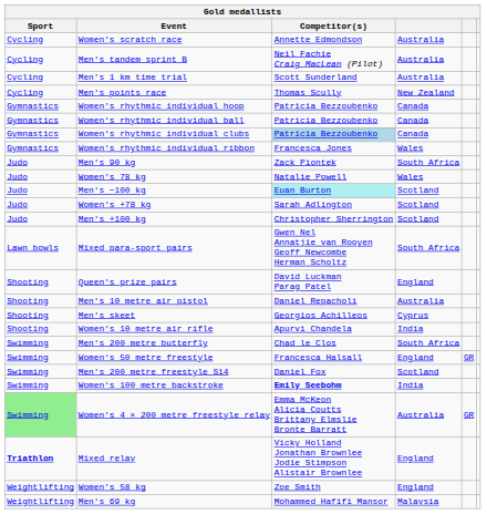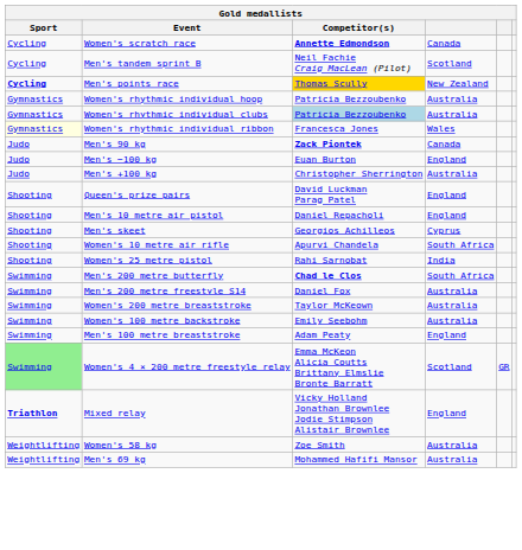 <table class="wikitable">
 <tr>
 <th colspan="6">Gold medallists</th>
 </tr>
 <tr>
 <th>Sport</th>
 <th>Event</th>
 <th>Competitor(s)</th>
 <th></th>
 <th></th>
 <th></th>
 </tr>
 <tr>
 <td><a href='#'>Cycling</a></td>
 <td><a href='#'>Women's scratch race</a></td>
-<td><a href='#'>Annette Edmondson</a></td>
-<td> <a href='#'>Australia</a></td>
+<td><strong><a href='#'>Annette Edmondson</a></strong></td>
+<td> <a href='#'>Canada</a></td>
 <td></td>
 <td></td>
 </tr>
 <tr>
 <td><a href='#'>Cycling</a></td>
 <td><a href='#'>Men's tandem sprint B</a></td>
 <td><a href='#'>Neil Fachie</a><br><em><a href='#'>Craig MacLean</a> (Pilot)</em></td>
-<td> <a href='#'>Australia</a></td>
+<td> <a href='#'>Scotland</a></td>
 <td></td>
 <td></td>
 </tr>
 <tr>
-<td><a href='#'>Cycling</a></td>
-<td><a href='#'>Men's 1 km time trial</a></td>
-<td><a href='#'>Scott Sunderland</a></td>
-<td> <a href='#'>Australia</a></td>
-<td></td>
-<td></td>
-</tr>
-<tr>
-<td><a href='#'>Cycling</a></td>
+<td><strong><a href='#'>Cycling</a></strong></td>
 <td><a href='#'>Men's points race</a></td>
-<td><a href='#'>Thomas Scully</a></td>
+<td style="background: gold;"><a href='#'>Thomas Scully</a></td>
 <td> <a href='#'>New Zealand</a></td>
 <td></td>
 <td></td>
 </tr>
 <tr>
 <td><a href='#'>Gymnastics</a></td>
 <td><a href='#'>Women's rhythmic individual hoop</a></td>
 <td><a href='#'>Patricia Bezzoubenko</a></td>
-<td> <a href='#'>Canada</a></td>
-<td></td>
-<td></td>
-</tr>
-<tr>
-<td><a href='#'>Gymnastics</a></td>
-<td><a href='#'>Women's rhythmic individual ball</a></td>
-<td><a href='#'>Patricia Bezzoubenko</a></td>
-<td> <a href='#'>Canada</a></td>
+<td> <a href='#'>Australia</a></td>
 <td></td>
 <td></td>
 </tr>
 <tr>
 <td><a href='#'>Gymnastics</a></td>
 <td><a href='#'>Women's rhythmic individual clubs</a></td>
 <td style="background: lightblue;"><a href='#'>Patricia Bezzoubenko</a></td>
-<td> <a href='#'>Canada</a></td>
+<td> <a href='#'>Australia</a></td>
 <td></td>
 <td></td>
 </tr>
 <tr>
-<td><a href='#'>Gymnastics</a></td>
+<td style="background: lightyellow;"><a href='#'>Gymnastics</a></td>
 <td><a href='#'>Women's rhythmic individual ribbon</a></td>
 <td><a href='#'>Francesca Jones</a></td>
 <td> <a href='#'>Wales</a></td>
 <td></td>
 <td></td>
 </tr>
 <tr>
 <td><a href='#'>Judo</a></td>
 <td><a href='#'>Men's 90 kg</a></td>
-<td><a href='#'>Zack Piontek</a></td>
-<td> <a href='#'>South Africa</a></td>
-<td></td>
-<td></td>
-</tr>
-<tr>
-<td><a href='#'>Judo</a></td>
-<td><a href='#'>Women's 78 kg</a></td>
-<td><a href='#'>Natalie Powell</a></td>
-<td> <a href='#'>Wales</a></td>
+<td><strong><a href='#'>Zack Piontek</a></strong></td>
+<td> <a href='#'>Canada</a></td>
 <td></td>
 <td></td>
 </tr>
 <tr>
 <td><a href='#'>Judo</a></td>
 <td><a href='#'>Men's −100 kg</a></td>
-<td style="background: paleturquoise;"><a href='#'>Euan Burton</a></td>
-<td> <a href='#'>Scotland</a></td>
-<td></td>
-<td></td>
-</tr>
-<tr>
-<td><a href='#'>Judo</a></td>
-<td><a href='#'>Women's +78 kg</a></td>
-<td><a href='#'>Sarah Adlington</a></td>
-<td> <a href='#'>Scotland</a></td>
+<td><a href='#'>Euan Burton</a></td>
+<td> <a href='#'>England</a></td>
 <td></td>
 <td></td>
 </tr>
 <tr>
 <td><a href='#'>Judo</a></td>
 <td><a href='#'>Men's +100 kg</a></td>
 <td><a href='#'>Christopher Sherrington</a></td>
-<td> <a href='#'>Scotland</a></td>
-<td></td>
-<td></td>
-</tr>
-<tr>
-<td><a href='#'>Lawn bowls</a></td>
-<td><a href='#'>Mixed para-sport pairs</a></td>
-<td><a href='#'>Gwen Nel</a><br><a href='#'>Annatjie van Rooyen</a><br><a href='#'>Geoff Newcombe</a><br><a href='#'>Herman Scholtz</a></td>
-<td> <a href='#'>South Africa</a></td>
+<td> <a href='#'>Australia</a></td>
 <td></td>
 <td></td>
 </tr>
 <tr>
 <td><a href='#'>Shooting</a></td>
 <td><a href='#'>Queen's prize pairs</a></td>
 <td><a href='#'>David Luckman</a><br><a href='#'>Parag Patel</a></td>
 <td> <a href='#'>England</a></td>
 <td></td>
 <td></td>
 </tr>
 <tr>
 <td><a href='#'>Shooting</a></td>
 <td><a href='#'>Men's 10 metre air pistol</a></td>
 <td><a href='#'>Daniel Repacholi</a></td>
-<td> <a href='#'>Australia</a></td>
+<td> <a href='#'>England</a></td>
 <td></td>
 <td></td>
 </tr>
 <tr>
 <td><a href='#'>Shooting</a></td>
 <td><a href='#'>Men's skeet</a></td>
 <td><a href='#'>Georgios Achilleos</a></td>
 <td> <a href='#'>Cyprus</a></td>
 <td></td>
 <td></td>
 </tr>
 <tr>
 <td><a href='#'>Shooting</a></td>
 <td><a href='#'>Women's 10 metre air rifle</a></td>
 <td><a href='#'>Apurvi Chandela</a></td>
+<td> <a href='#'>South Africa</a></td>
+<td></td>
+<td></td>
+</tr>
+<tr>
+<td><a href='#'>Shooting</a></td>
+<td><a href='#'>Women's 25 metre pistol</a></td>
+<td><a href='#'>Rahi Sarnobat</a></td>
 <td> <a href='#'>India</a></td>
 <td></td>
 <td></td>
 </tr>
 <tr>
 <td><a href='#'>Swimming</a></td>
 <td><a href='#'>Men's 200 metre butterfly</a></td>
-<td><a href='#'>Chad le Clos</a></td>
+<td><strong><a href='#'>Chad le Clos</a></strong></td>
 <td> <a href='#'>South Africa</a></td>
 <td></td>
 <td></td>
 </tr>
 <tr>
 <td><a href='#'>Swimming</a></td>
-<td><a href='#'>Women's 50 metre freestyle</a></td>
-<td><a href='#'>Francesca Halsall</a></td>
-<td> <a href='#'>England</a></td>
-<td><a href='#'>GR</a></td>
+<td><a href='#'>Men's 200 metre freestyle S14</a></td>
+<td><a href='#'>Daniel Fox</a></td>
+<td> <a href='#'>Australia</a></td>
+<td></td>
 <td></td>
 </tr>
 <tr>
 <td><a href='#'>Swimming</a></td>
-<td><a href='#'>Men's 200 metre freestyle S14</a></td>
-<td><a href='#'>Daniel Fox</a></td>
-<td> <a href='#'>Scotland</a></td>
+<td><a href='#'>Women's 200 metre breaststroke</a></td>
+<td><a href='#'>Taylor McKeown</a></td>
+<td> <a href='#'>Australia</a></td>
 <td></td>
 <td></td>
 </tr>
 <tr>
 <td><a href='#'>Swimming</a></td>
 <td><a href='#'>Women's 100 metre backstroke</a></td>
-<td><strong><a href='#'>Emily Seebohm</a></strong></td>
-<td> <a href='#'>India</a></td>
+<td><a href='#'>Emily Seebohm</a></td>
+<td> <a href='#'>Australia</a></td>
+<td></td>
+<td></td>
+</tr>
+<tr>
+<td><a href='#'>Swimming</a></td>
+<td><a href='#'>Men's 100 metre breaststroke</a></td>
+<td><a href='#'>Adam Peaty</a></td>
+<td> <a href='#'>England</a></td>
 <td></td>
 <td></td>
 </tr>
 <tr>
 <td style="background: lightgreen;"><a href='#'>Swimming</a></td>
 <td><a href='#'>Women's 4 × 200 metre freestyle relay</a></td>
 <td><a href='#'>Emma McKeon</a><br><a href='#'>Alicia Coutts</a><br><a href='#'>Brittany Elmslie</a><br><a href='#'>Bronte Barratt</a></td>
-<td> <a href='#'>Australia</a></td>
+<td> <a href='#'>Scotland</a></td>
 <td><a href='#'>GR</a></td>
 <td></td>
 </tr>
 <tr>
 <td><strong><a href='#'>Triathlon</a></strong></td>
 <td><a href='#'>Mixed relay</a></td>
 <td><a href='#'>Vicky Holland</a><br><a href='#'>Jonathan Brownlee</a><br><a href='#'>Jodie Stimpson</a><br><a href='#'>Alistair Brownlee</a></td>
 <td> <a href='#'>England</a></td>
 <td></td>
 <td></td>
 </tr>
 <tr>
 <td><a href='#'>Weightlifting</a></td>
 <td><a href='#'>Women's 58 kg</a></td>
 <td><a href='#'>Zoe Smith</a></td>
-<td> <a href='#'>England</a></td>
+<td> <a href='#'>Australia</a></td>
 <td></td>
 <td></td>
 </tr>
 <tr>
 <td><a href='#'>Weightlifting</a></td>
 <td><a href='#'>Men's 69 kg</a></td>
 <td><a href='#'>Mohammed Hafifi Mansor</a></td>
-<td> <a href='#'>Malaysia</a></td>
+<td> <a href='#'>Australia</a></td>
 <td></td>
 <td></td>
 </tr>
 </table>
